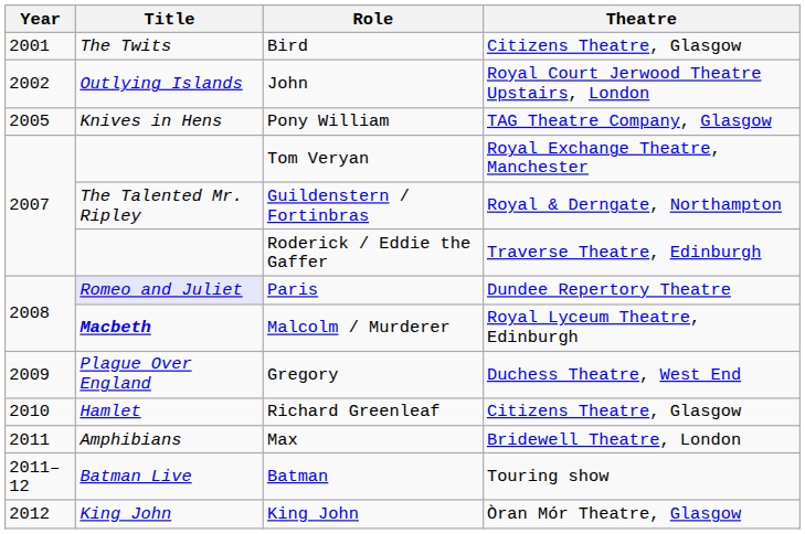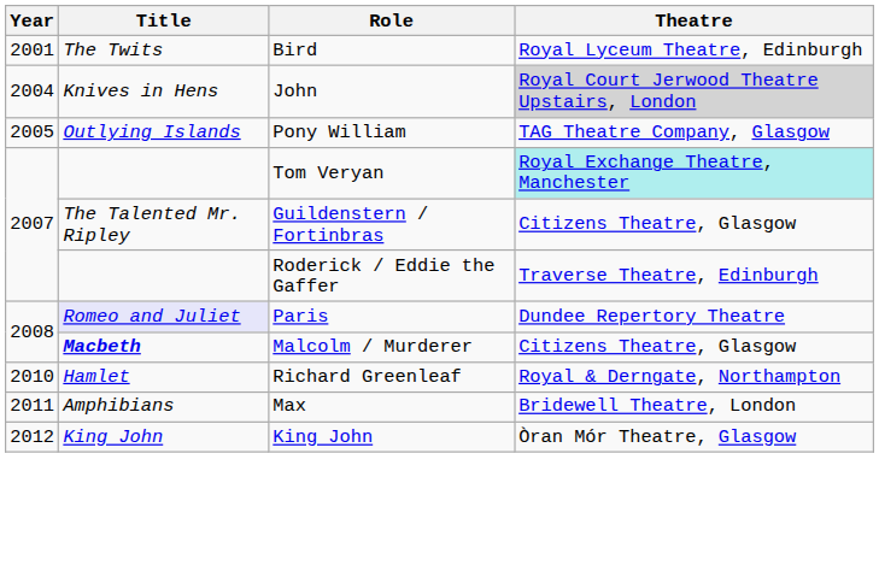 <table class="wikitable sortable">
 <tr>
 <th>Year</th>
 <th>Title</th>
 <th>Role</th>
 <th>Theatre</th>
 </tr>
 <tr>
 <td>2001</td>
 <td><em>The Twits</em></td>
 <td>Bird</td>
-<td><a href='#'>Citizens Theatre</a>, Glasgow</td>
+<td><a href='#'>Royal Lyceum Theatre</a>, Edinburgh</td>
 </tr>
 <tr>
-<td>2002</td>
-<td><em><a href='#'>Outlying Islands</a></em></td>
+<td>2004</td>
+<td><em>Knives in Hens</em></td>
 <td>John</td>
-<td><a href='#'>Royal Court Jerwood Theatre Upstairs</a>, <a href='#'>London</a></td>
+<td style="background: lightgrey;"><a href='#'>Royal Court Jerwood Theatre Upstairs</a>, <a href='#'>London</a></td>
 </tr>
 <tr>
 <td>2005</td>
-<td><em>Knives in Hens</em></td>
+<td><em><a href='#'>Outlying Islands</a></em></td>
 <td>Pony William</td>
 <td><a href='#'>TAG Theatre Company</a>, <a href='#'>Glasgow</a></td>
 </tr>
 <tr>
 <td rowspan="3">2007</td>
 <td><em></em></td>
 <td>Tom Veryan</td>
-<td><a href='#'>Royal Exchange Theatre</a>, <a href='#'>Manchester</a></td>
+<td style="background: paleturquoise;"><a href='#'>Royal Exchange Theatre</a>, <a href='#'>Manchester</a></td>
 </tr>
 <tr>
 <td><em>The Talented Mr. Ripley</em></td>
 <td><a href='#'>Guildenstern</a> / <a href='#'>Fortinbras</a></td>
-<td><a href='#'>Royal & Derngate</a>, <a href='#'>Northampton</a></td>
+<td><a href='#'>Citizens Theatre</a>, Glasgow</td>
 </tr>
 <tr>
 <td><em></em></td>
 <td>Roderick / Eddie the Gaffer</td>
 <td><a href='#'>Traverse Theatre</a>, <a href='#'>Edinburgh</a></td>
 </tr>
 <tr>
 <td rowspan="2">2008</td>
 <td style="background: lavender;"><em><a href='#'>Romeo and Juliet</a></em></td>
 <td><a href='#'>Paris</a></td>
 <td><a href='#'>Dundee Repertory Theatre</a></td>
 </tr>
 <tr>
 <td><strong><em><a href='#'>Macbeth</a></em></strong></td>
 <td><a href='#'>Malcolm</a> / Murderer</td>
-<td><a href='#'>Royal Lyceum Theatre</a>, Edinburgh</td>
-</tr>
-<tr>
-<td>2009</td>
-<td><em><a href='#'>Plague Over England</a></em></td>
-<td>Gregory</td>
-<td><a href='#'>Duchess Theatre</a>, <a href='#'>West End</a></td>
+<td><a href='#'>Citizens Theatre</a>, Glasgow</td>
 </tr>
 <tr>
 <td>2010</td>
 <td><em><a href='#'>Hamlet</a></em></td>
 <td>Richard Greenleaf</td>
-<td><a href='#'>Citizens Theatre</a>, Glasgow</td>
+<td><a href='#'>Royal & Derngate</a>, <a href='#'>Northampton</a></td>
 </tr>
 <tr>
 <td>2011</td>
 <td><em>Amphibians</em></td>
 <td>Max</td>
 <td><a href='#'>Bridewell Theatre</a>, London</td>
 </tr>
 <tr>
-<td>2011–12</td>
-<td><em><a href='#'>Batman Live</a></em></td>
-<td><a href='#'>Batman</a></td>
-<td>Touring show</td>
-</tr>
-<tr>
 <td>2012</td>
 <td><em><a href='#'>King John</a></em></td>
 <td><a href='#'>King John</a></td>
 <td>Òran Mór Theatre, <a href='#'>Glasgow</a></td>
 </tr>
 </table>
